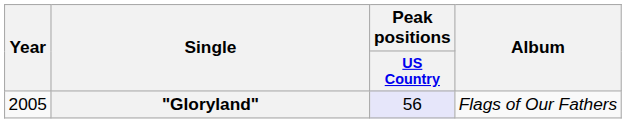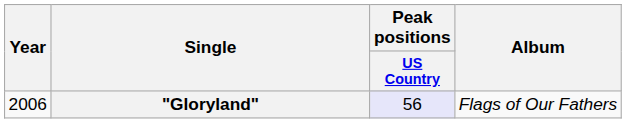 <table class="wikitable plainrowheaders" style="text-align:center;">
 <tr>
 <th rowspan="2">Year</th>
 <th rowspan="2" style="width:18em;">Single</th>
 <th>Peak positions</th>
 <th rowspan="2">Album</th>
 </tr>
 <tr style="font-size:smaller;">
 <th width="65"><a href='#'>US Country</a><br></th>
 </tr>
 <tr>
-<td>2005</td>
+<td>2006</td>
 <th scope="row">"Gloryland"<br></th>
 <td style="background: lavender;">56</td>
 <td align="left"><em>Flags of Our Fathers</em></td>
 </tr>
 </table>
